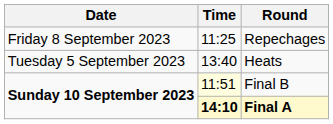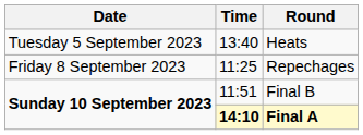 <table class="wikitable">
 <tr>
 <th>Date</th>
 <th>Time</th>
 <th>Round</th>
 </tr>
 <tr>
+<td>Tuesday 5 September 2023</td>
+<td>13:40</td>
+<td>Heats</td>
+</tr>
+<tr>
 <td>Friday 8 September 2023</td>
 <td>11:25</td>
 <td>Repechages</td>
 </tr>
 <tr>
-<td>Tuesday 5 September 2023</td>
-<td>13:40</td>
-<td>Heats</td>
-</tr>
-<tr>
 <td rowspan=2><strong>Sunday 10 September 2023</strong></td>
-<td style="background: lightyellow;">11:51</td>
+<td>11:51</td>
 <td>Final B</td>
 </tr>
 <tr>
 <td style=background:lemonchiffon><strong>14:10</strong></td>
 <td style=background:lemonchiffon><strong>Final A</strong></td>
 </tr>
 </table>
